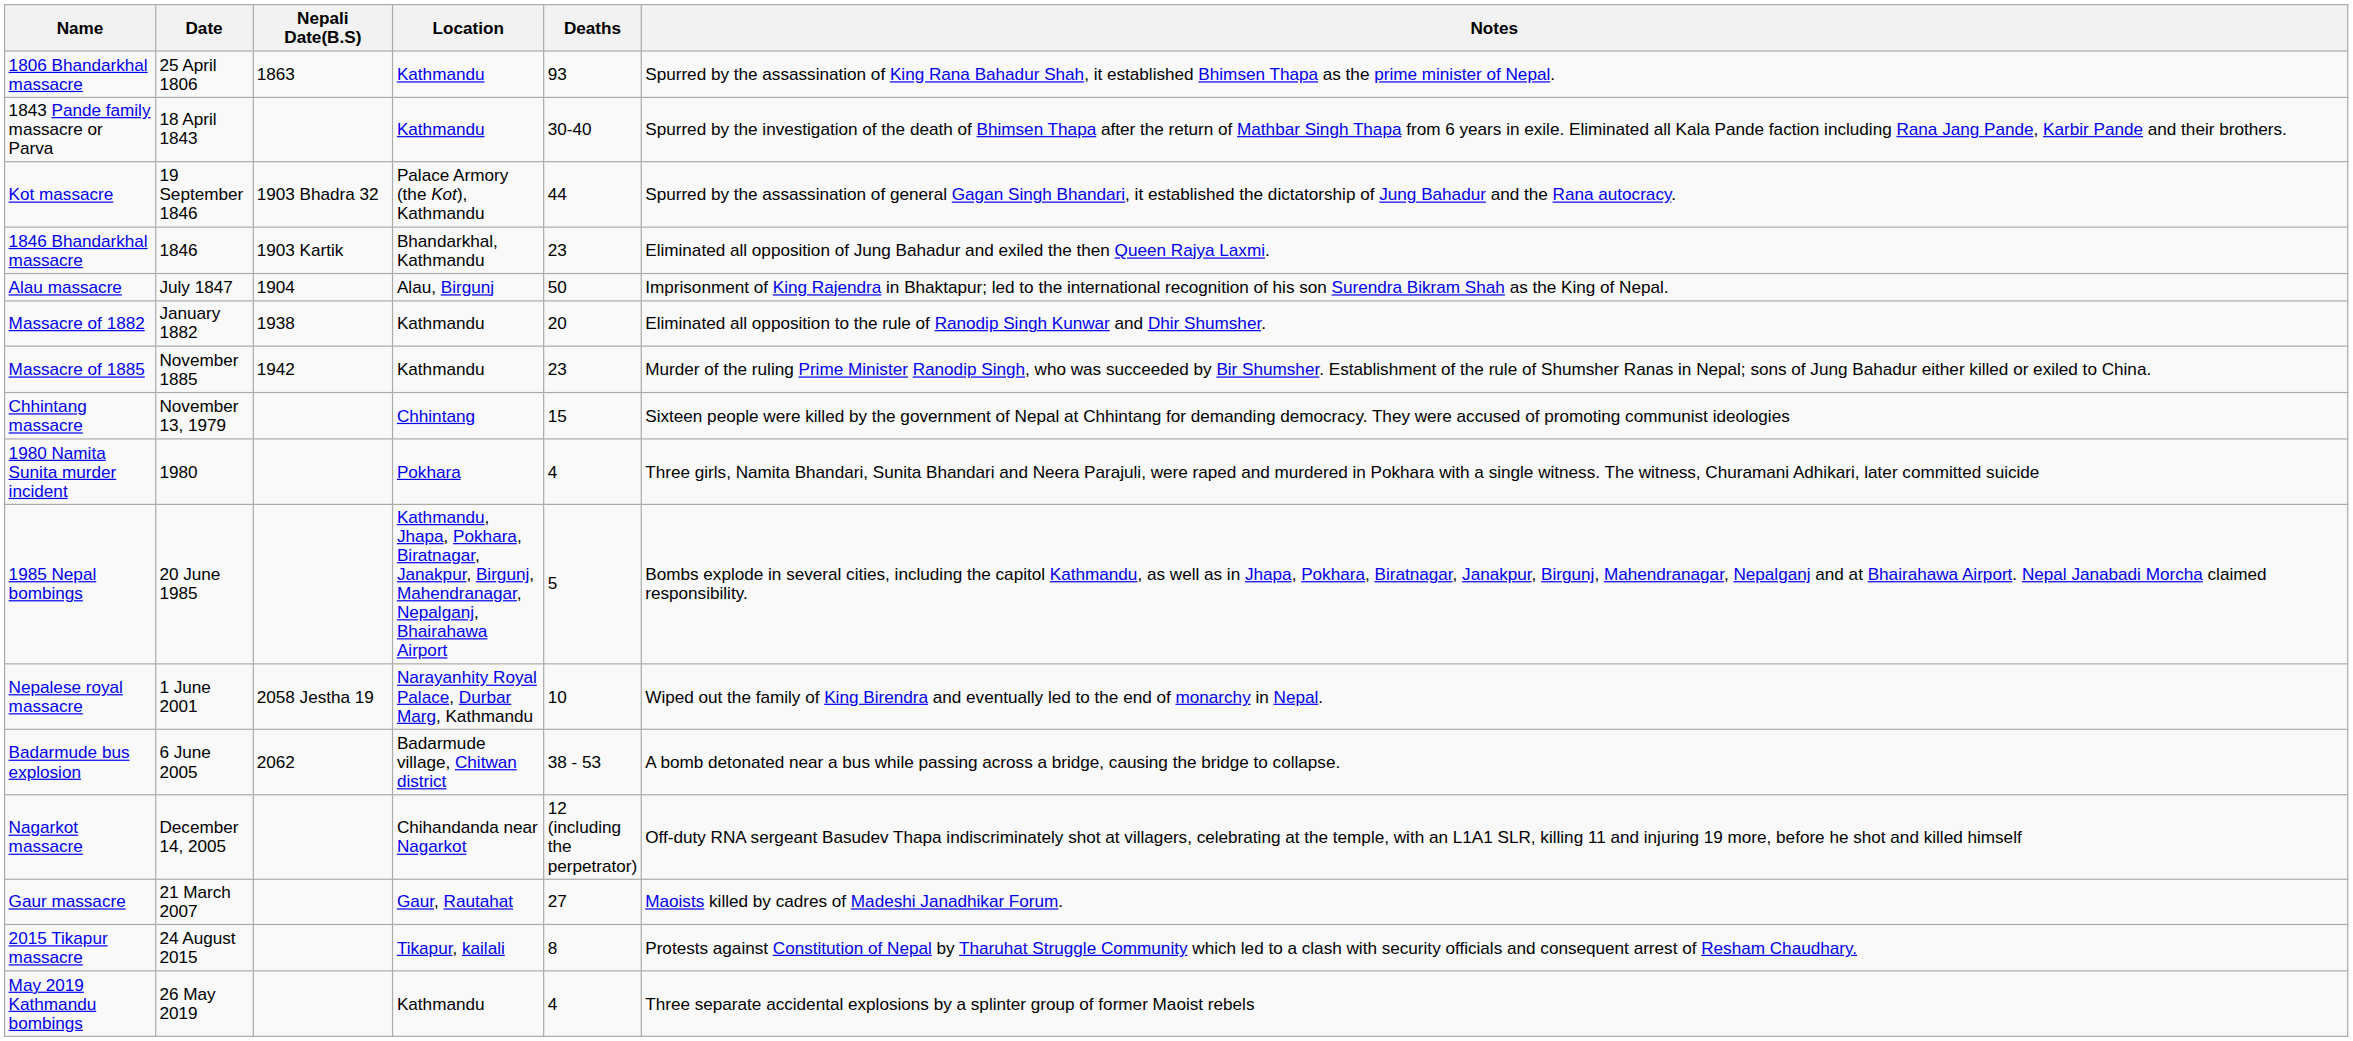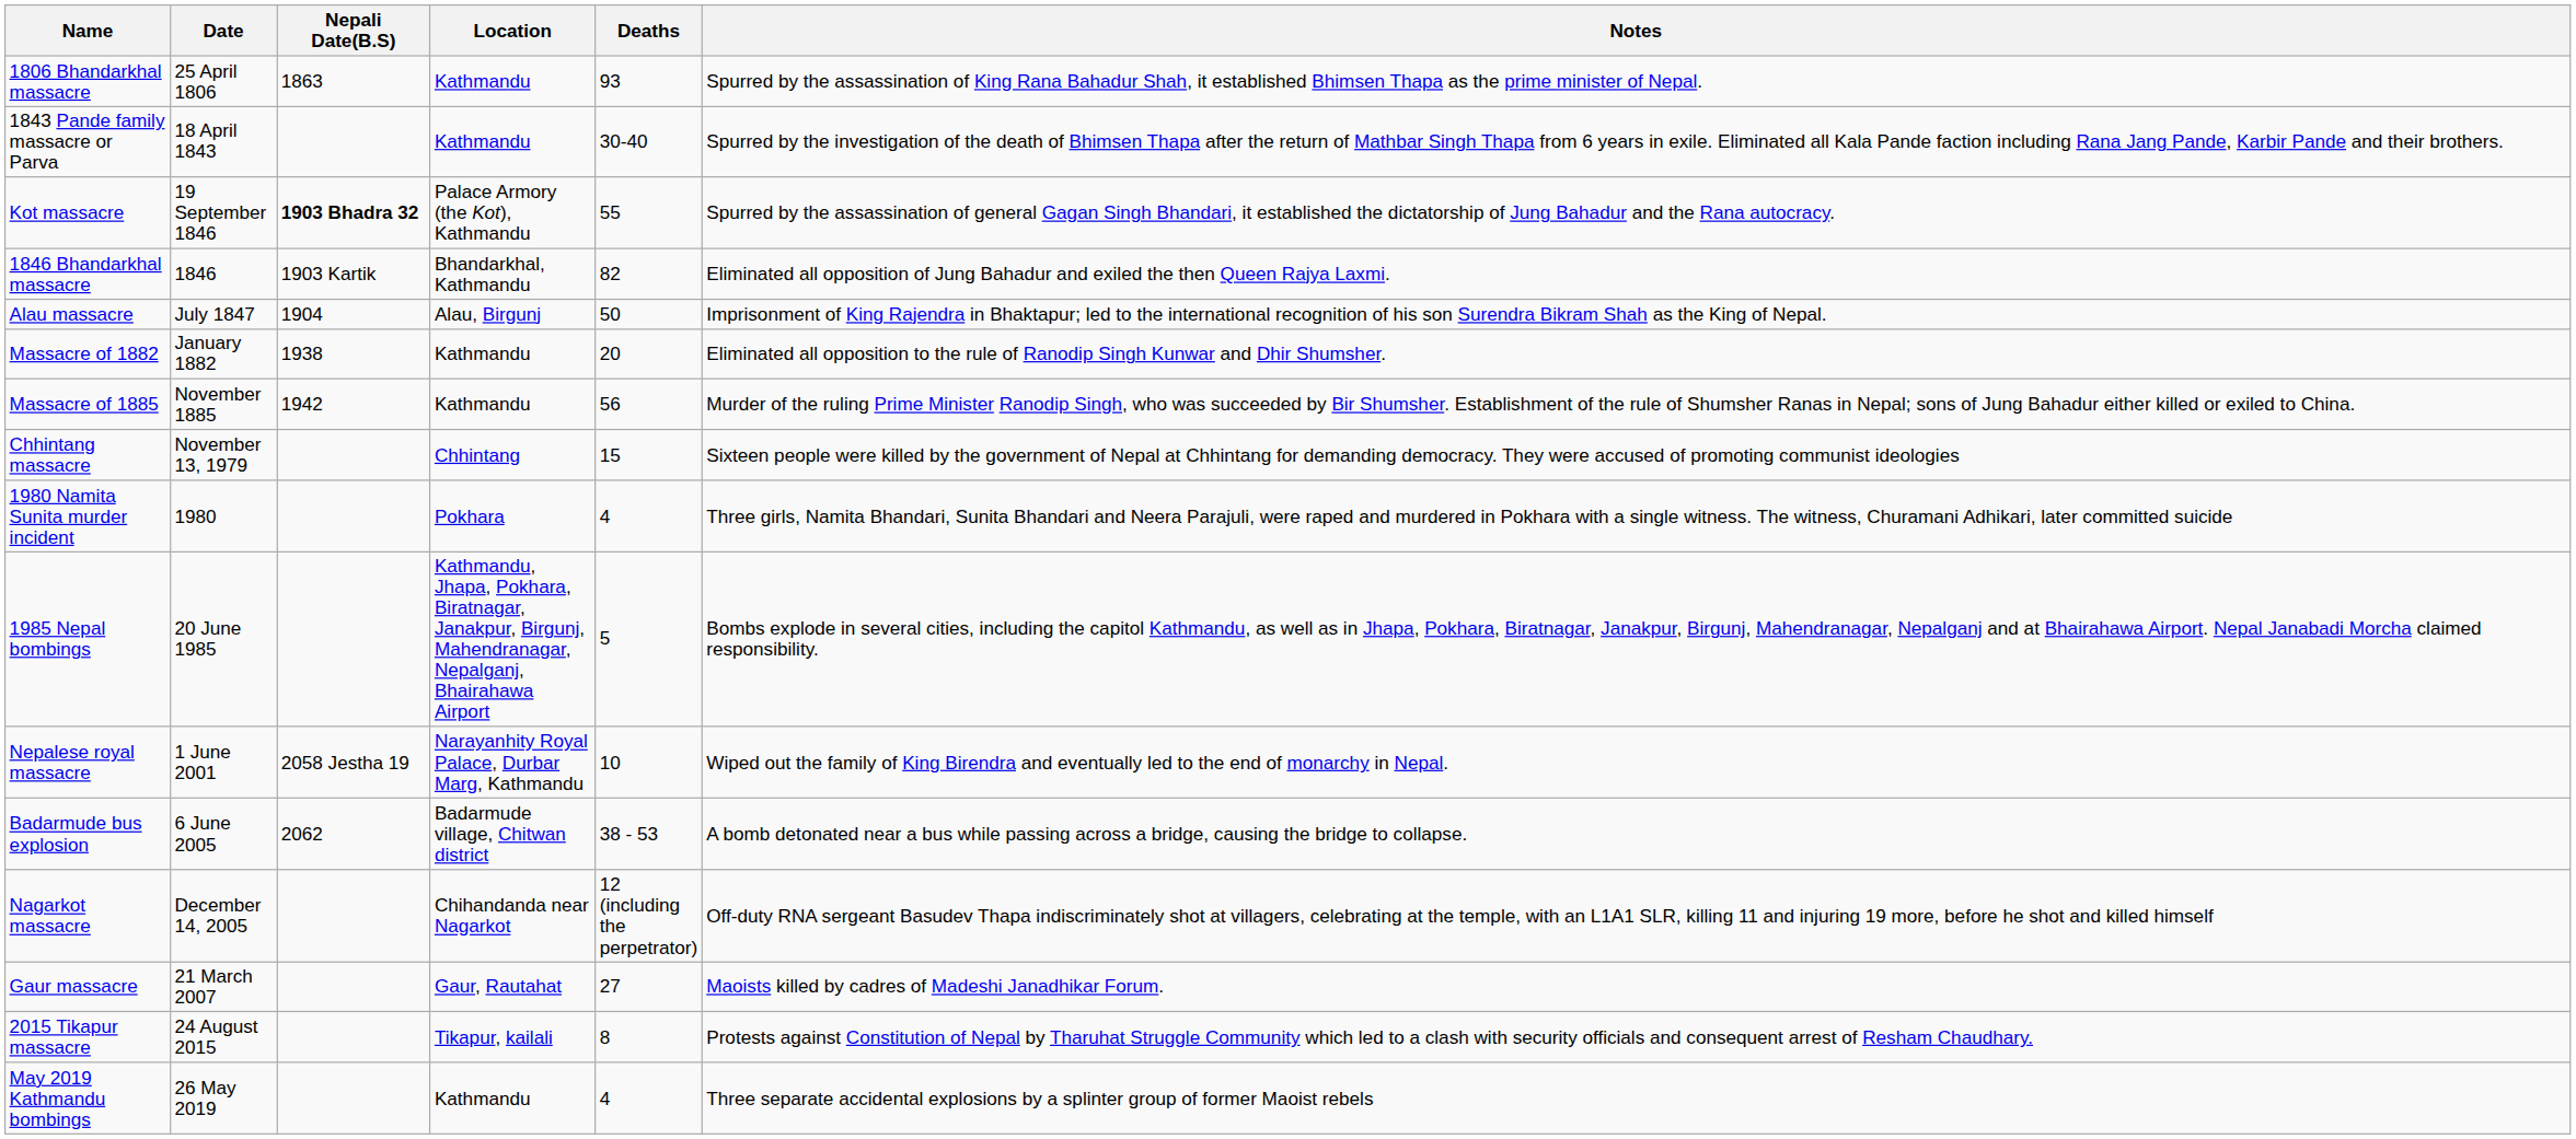 <table class="sortable wikitable" style="font-size:90%;">
 <tr>
 <th style="width:120px;">Name</th>
 <th style="width:75px;">Date</th>
 <th>Nepali Date(B.S)</th>
 <th style="width:120px;">Location</th>
 <th style="width:50px;">Deaths</th>
 <th class="unsortable">Notes</th>
 </tr>
 <tr>
 <td><a href='#'>1806 Bhandarkhal massacre</a></td>
 <td>25 April 1806</td>
 <td>1863</td>
 <td><a href='#'>Kathmandu</a></td>
 <td>93</td>
 <td>Spurred by the assassination of <a href='#'>King Rana Bahadur Shah</a>, it established <a href='#'>Bhimsen Thapa</a> as the <a href='#'>prime minister of Nepal</a>.</td>
 </tr>
 <tr>
 <td>1843 <a href='#'>Pande family</a> massacre or Parva</td>
 <td>18 April 1843</td>
 <td></td>
 <td><a href='#'>Kathmandu</a></td>
 <td>30-40</td>
 <td>Spurred by the investigation of the death of <a href='#'>Bhimsen Thapa</a> after the return of <a href='#'>Mathbar Singh Thapa</a> from 6 years in exile. Eliminated all Kala Pande faction including <a href='#'>Rana Jang Pande</a>, <a href='#'>Karbir Pande</a> and their brothers.</td>
 </tr>
 <tr>
 <td><a href='#'>Kot massacre</a></td>
 <td>19 September 1846</td>
-<td>1903 Bhadra 32</td>
+<td><strong>1903 Bhadra 32</strong></td>
 <td>Palace Armory (the <em>Kot</em>), Kathmandu</td>
-<td>44</td>
+<td>55</td>
 <td>Spurred by the assassination of general <a href='#'>Gagan Singh Bhandari</a>, it established the dictatorship of <a href='#'>Jung Bahadur</a> and the <a href='#'>Rana autocracy</a>.</td>
 </tr>
 <tr>
 <td><a href='#'>1846 Bhandarkhal massacre</a></td>
 <td>1846</td>
 <td>1903 Kartik</td>
 <td>Bhandarkhal, Kathmandu</td>
-<td>23</td>
+<td>82</td>
 <td>Eliminated all opposition of Jung Bahadur and exiled the then <a href='#'>Queen Rajya Laxmi</a>.</td>
 </tr>
 <tr>
 <td><a href='#'>Alau massacre</a></td>
 <td>July 1847</td>
 <td>1904</td>
 <td>Alau, <a href='#'>Birgunj</a></td>
 <td>50</td>
 <td>Imprisonment of <a href='#'>King Rajendra</a> in Bhaktapur; led to the international recognition of his son <a href='#'>Surendra Bikram Shah</a> as the King of Nepal.</td>
 </tr>
 <tr>
 <td><a href='#'>Massacre of 1882</a></td>
 <td>January 1882</td>
 <td>1938</td>
 <td>Kathmandu</td>
 <td>20</td>
 <td>Eliminated all opposition to the rule of <a href='#'>Ranodip Singh Kunwar</a> and <a href='#'>Dhir Shumsher</a>.</td>
 </tr>
 <tr>
 <td><a href='#'>Massacre of 1885</a></td>
 <td>November 1885</td>
 <td>1942</td>
 <td>Kathmandu</td>
-<td>23</td>
+<td>56</td>
 <td>Murder of the ruling <a href='#'>Prime Minister</a> <a href='#'>Ranodip Singh</a>, who was succeeded by <a href='#'>Bir Shumsher</a>. Establishment of the rule of Shumsher Ranas in Nepal; sons of Jung Bahadur either killed or exiled to China.</td>
 </tr>
 <tr>
 <td><a href='#'>Chhintang massacre</a></td>
 <td>November 13, 1979</td>
 <td></td>
 <td><a href='#'>Chhintang</a></td>
 <td>15</td>
 <td>Sixteen people were killed by the government of Nepal at Chhintang for demanding democracy. They were accused of promoting communist ideologies</td>
 </tr>
 <tr>
 <td><a href='#'>1980 Namita Sunita murder incident</a></td>
 <td>1980</td>
 <td></td>
 <td><a href='#'>Pokhara</a></td>
 <td>4</td>
 <td>Three girls, Namita Bhandari, Sunita Bhandari and Neera Parajuli, were raped and murdered in Pokhara with a single witness. The witness, Churamani Adhikari, later committed suicide</td>
 </tr>
 <tr>
 <td><a href='#'>1985 Nepal bombings</a></td>
 <td>20 June 1985</td>
 <td></td>
 <td><a href='#'>Kathmandu</a>, <a href='#'>Jhapa</a>, <a href='#'>Pokhara</a>, <a href='#'>Biratnagar</a>, <a href='#'>Janakpur</a>, <a href='#'>Birgunj</a>, <a href='#'>Mahendranagar</a>, <a href='#'>Nepalganj</a>, <a href='#'>Bhairahawa Airport</a></td>
 <td>5</td>
 <td>Bombs explode in several cities, including the capitol <a href='#'>Kathmandu</a>, as well as in <a href='#'>Jhapa</a>, <a href='#'>Pokhara</a>, <a href='#'>Biratnagar</a>, <a href='#'>Janakpur</a>, <a href='#'>Birgunj</a>, <a href='#'>Mahendranagar</a>, <a href='#'>Nepalganj</a> and at <a href='#'>Bhairahawa Airport</a>. <a href='#'>Nepal Janabadi Morcha</a> claimed responsibility.</td>
 </tr>
 <tr>
 <td><a href='#'>Nepalese royal massacre</a></td>
 <td>1 June 2001</td>
 <td>2058 Jestha 19</td>
 <td><a href='#'>Narayanhity Royal Palace</a>, <a href='#'>Durbar Marg</a>, Kathmandu</td>
 <td>10</td>
 <td>Wiped out the family of <a href='#'>King Birendra</a> and eventually led to the end of <a href='#'>monarchy</a> in <a href='#'>Nepal</a>.</td>
 </tr>
 <tr>
 <td><a href='#'>Badarmude bus explosion</a></td>
 <td>6 June 2005</td>
 <td>2062</td>
 <td>Badarmude village, <a href='#'>Chitwan district</a></td>
 <td>38 - 53</td>
 <td>A bomb detonated near a bus while passing across a bridge, causing the bridge to collapse.</td>
 </tr>
 <tr>
 <td><a href='#'>Nagarkot massacre</a></td>
 <td>December 14, 2005</td>
 <td></td>
 <td>Chihandanda near <a href='#'>Nagarkot</a></td>
 <td>12 (including the perpetrator)</td>
 <td>Off-duty RNA sergeant Basudev Thapa indiscriminately shot at villagers, celebrating at the temple, with an L1A1 SLR, killing 11 and injuring 19 more, before he shot and killed himself</td>
 </tr>
 <tr>
 <td><a href='#'>Gaur massacre</a></td>
 <td>21 March 2007</td>
 <td></td>
 <td><a href='#'>Gaur</a>, <a href='#'>Rautahat</a></td>
 <td>27</td>
 <td><a href='#'>Maoists</a> killed by cadres of <a href='#'>Madeshi Janadhikar Forum</a>.</td>
 </tr>
 <tr>
 <td><a href='#'>2015 Tikapur massacre</a></td>
 <td>24 August 2015</td>
 <td></td>
 <td><a href='#'>Tikapur</a>, <a href='#'>kailali</a></td>
 <td>8</td>
 <td>Protests against <a href='#'>Constitution of Nepal</a> by <a href='#'>Tharuhat Struggle Community</a> which led to a clash with security officials and consequent arrest of <a href='#'>Resham Chaudhary.</a></td>
 </tr>
 <tr>
 <td><a href='#'>May 2019 Kathmandu bombings</a></td>
 <td>26 May 2019</td>
 <td></td>
 <td>Kathmandu</td>
 <td>4</td>
 <td>Three separate accidental explosions by a splinter group of former Maoist rebels</td>
 </tr>
 </table>
